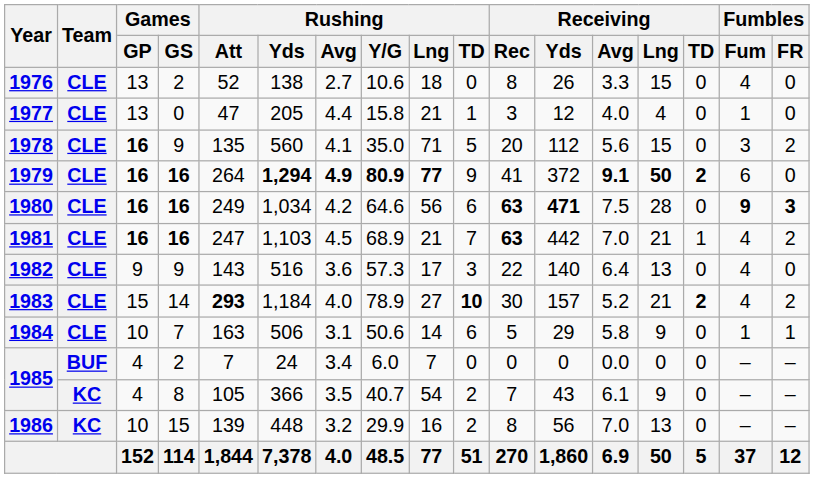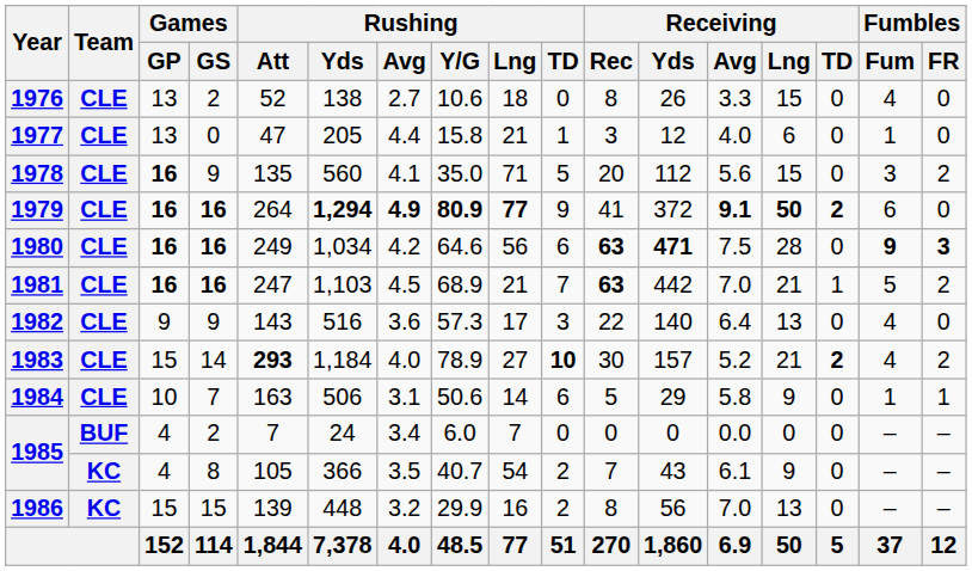 <table class= "wikitable" style="text-align:center;">
 <tr>
 <th rowspan="2">Year</th>
 <th rowspan="2">Team</th>
 <th colspan="2">Games</th>
 <th colspan="6">Rushing</th>
 <th colspan="5">Receiving</th>
 <th colspan="2">Fumbles</th>
 </tr>
 <tr>
 <th>GP</th>
 <th>GS</th>
 <th>Att</th>
 <th>Yds</th>
 <th>Avg</th>
 <th>Y/G</th>
 <th>Lng</th>
 <th>TD</th>
 <th>Rec</th>
 <th>Yds</th>
 <th>Avg</th>
 <th>Lng</th>
 <th>TD</th>
 <th>Fum</th>
 <th>FR</th>
 </tr>
 <tr>
 <th><a href='#'>1976</a></th>
 <th><a href='#'>CLE</a></th>
 <td>13</td>
 <td>2</td>
 <td>52</td>
 <td>138</td>
 <td>2.7</td>
 <td>10.6</td>
 <td>18</td>
 <td>0</td>
 <td>8</td>
 <td>26</td>
 <td>3.3</td>
 <td>15</td>
 <td>0</td>
 <td>4</td>
 <td>0</td>
 </tr>
 <tr>
 <th><a href='#'>1977</a></th>
 <th><a href='#'>CLE</a></th>
 <td>13</td>
 <td>0</td>
 <td>47</td>
 <td>205</td>
 <td>4.4</td>
 <td>15.8</td>
 <td>21</td>
 <td>1</td>
 <td>3</td>
 <td>12</td>
 <td>4.0</td>
-<td>4</td>
+<td>6</td>
 <td>0</td>
 <td>1</td>
 <td>0</td>
 </tr>
 <tr>
 <th><a href='#'>1978</a></th>
 <th><a href='#'>CLE</a></th>
 <td><strong>16</strong></td>
 <td>9</td>
 <td>135</td>
 <td>560</td>
 <td>4.1</td>
 <td>35.0</td>
 <td>71</td>
 <td>5</td>
 <td>20</td>
 <td>112</td>
 <td>5.6</td>
 <td>15</td>
 <td>0</td>
 <td>3</td>
 <td>2</td>
 </tr>
 <tr>
 <th><a href='#'>1979</a></th>
 <th><a href='#'>CLE</a></th>
 <td><strong>16</strong></td>
 <td><strong>16</strong></td>
 <td>264</td>
 <td><strong>1,294</strong></td>
 <td><strong>4.9</strong></td>
 <td><strong>80.9</strong></td>
 <td><strong>77</strong></td>
 <td>9</td>
 <td>41</td>
 <td>372</td>
 <td><strong>9.1</strong></td>
 <td><strong>50</strong></td>
 <td><strong>2</strong></td>
 <td>6</td>
 <td>0</td>
 </tr>
 <tr>
 <th><a href='#'>1980</a></th>
 <th><a href='#'>CLE</a></th>
 <td><strong>16</strong></td>
 <td><strong>16</strong></td>
 <td>249</td>
 <td>1,034</td>
 <td>4.2</td>
 <td>64.6</td>
 <td>56</td>
 <td>6</td>
 <td><strong>63</strong></td>
 <td><strong>471</strong></td>
 <td>7.5</td>
 <td>28</td>
 <td>0</td>
 <td><strong>9</strong></td>
 <td><strong>3</strong></td>
 </tr>
 <tr>
 <th><a href='#'>1981</a></th>
 <th><a href='#'>CLE</a></th>
 <td><strong>16</strong></td>
 <td><strong>16</strong></td>
 <td>247</td>
 <td>1,103</td>
 <td>4.5</td>
 <td>68.9</td>
 <td>21</td>
 <td>7</td>
 <td><strong>63</strong></td>
 <td>442</td>
 <td>7.0</td>
 <td>21</td>
 <td>1</td>
-<td>4</td>
+<td>5</td>
 <td>2</td>
 </tr>
 <tr>
 <th><a href='#'>1982</a></th>
 <th><a href='#'>CLE</a></th>
 <td>9</td>
 <td>9</td>
 <td>143</td>
 <td>516</td>
 <td>3.6</td>
 <td>57.3</td>
 <td>17</td>
 <td>3</td>
 <td>22</td>
 <td>140</td>
 <td>6.4</td>
 <td>13</td>
 <td>0</td>
 <td>4</td>
 <td>0</td>
 </tr>
 <tr>
 <th><a href='#'>1983</a></th>
 <th><a href='#'>CLE</a></th>
 <td>15</td>
 <td>14</td>
 <td><strong>293</strong></td>
 <td>1,184</td>
 <td>4.0</td>
 <td>78.9</td>
 <td>27</td>
 <td><strong>10</strong></td>
 <td>30</td>
 <td>157</td>
 <td>5.2</td>
 <td>21</td>
 <td><strong>2</strong></td>
 <td>4</td>
 <td>2</td>
 </tr>
 <tr>
 <th><a href='#'>1984</a></th>
 <th><a href='#'>CLE</a></th>
 <td>10</td>
 <td>7</td>
 <td>163</td>
 <td>506</td>
 <td>3.1</td>
 <td>50.6</td>
 <td>14</td>
 <td>6</td>
 <td>5</td>
 <td>29</td>
 <td>5.8</td>
 <td>9</td>
 <td>0</td>
 <td>1</td>
 <td>1</td>
 </tr>
 <tr>
 <th rowspan="2"><a href='#'>1985</a></th>
 <th><a href='#'>BUF</a></th>
 <td>4</td>
 <td>2</td>
 <td>7</td>
 <td>24</td>
 <td>3.4</td>
 <td>6.0</td>
 <td>7</td>
 <td>0</td>
 <td>0</td>
 <td>0</td>
 <td>0.0</td>
 <td>0</td>
 <td>0</td>
 <td>–</td>
 <td>–</td>
 </tr>
 <tr>
 <th><a href='#'>KC</a></th>
 <td>4</td>
 <td>8</td>
 <td>105</td>
 <td>366</td>
 <td>3.5</td>
 <td>40.7</td>
 <td>54</td>
 <td>2</td>
 <td>7</td>
 <td>43</td>
 <td>6.1</td>
 <td>9</td>
 <td>0</td>
 <td>–</td>
 <td>–</td>
 </tr>
 <tr>
 <th><a href='#'>1986</a></th>
 <th><a href='#'>KC</a></th>
-<td>10</td>
+<td>15</td>
 <td>15</td>
 <td>139</td>
 <td>448</td>
 <td>3.2</td>
 <td>29.9</td>
 <td>16</td>
 <td>2</td>
 <td>8</td>
 <td>56</td>
 <td>7.0</td>
 <td>13</td>
 <td>0</td>
 <td>–</td>
 <td>–</td>
 </tr>
 <tr>
 <th colspan="2"></th>
 <th>152</th>
 <th>114</th>
 <th>1,844</th>
 <th>7,378</th>
 <th>4.0</th>
 <th>48.5</th>
 <th>77</th>
 <th>51</th>
 <th>270</th>
 <th>1,860</th>
 <th>6.9</th>
 <th>50</th>
 <th>5</th>
 <th>37</th>
 <th>12</th>
 </tr>
 </table>
